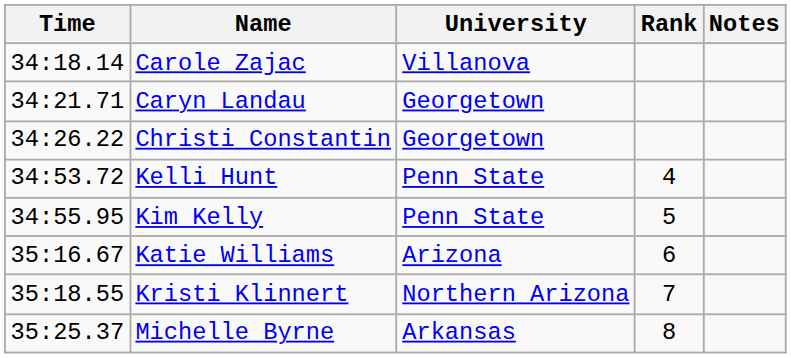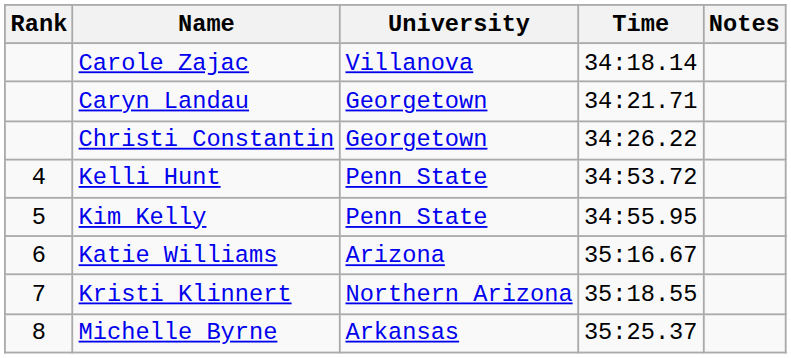 <table class="wikitable sortable" style="text-align:center">
 <tr>
-<th>Time</th>
+<th>Rank</th>
 <th>Name</th>
 <th>University</th>
-<th>Rank</th>
+<th>Time</th>
 <th>Notes</th>
 </tr>
 <tr>
-<td>34:18.14</td>
+<td></td>
 <td align=left><a href='#'>Carole Zajac</a></td>
 <td align="left"><a href='#'>Villanova</a></td>
-<td></td>
+<td>34:18.14</td>
 <td></td>
 </tr>
 <tr>
-<td>34:21.71</td>
+<td></td>
 <td align=left><a href='#'>Caryn Landau</a></td>
 <td align="left"><a href='#'>Georgetown</a></td>
-<td></td>
+<td>34:21.71</td>
 <td></td>
 </tr>
 <tr>
-<td>34:26.22</td>
+<td></td>
 <td align=left><a href='#'>Christi Constantin</a></td>
 <td align="left"><a href='#'>Georgetown</a></td>
-<td></td>
+<td>34:26.22</td>
 <td></td>
 </tr>
 <tr>
-<td>34:53.72</td>
+<td>4</td>
 <td align=left><a href='#'>Kelli Hunt</a></td>
 <td align="left"><a href='#'>Penn State</a></td>
-<td>4</td>
+<td>34:53.72</td>
 <td></td>
 </tr>
 <tr>
-<td>34:55.95</td>
+<td>5</td>
 <td align=left><a href='#'>Kim Kelly</a></td>
 <td align="left"><a href='#'>Penn State</a></td>
-<td>5</td>
+<td>34:55.95</td>
 <td></td>
 </tr>
 <tr>
-<td>35:16.67</td>
+<td>6</td>
 <td align=left><a href='#'>Katie Williams</a></td>
 <td align="left"><a href='#'>Arizona</a></td>
-<td>6</td>
+<td>35:16.67</td>
 <td></td>
 </tr>
 <tr>
-<td>35:18.55</td>
+<td>7</td>
 <td align=left><a href='#'>Kristi Klinnert</a></td>
 <td align="left"><a href='#'>Northern Arizona</a></td>
-<td>7</td>
+<td>35:18.55</td>
 <td></td>
 </tr>
 <tr>
-<td>35:25.37</td>
+<td>8</td>
 <td align=left><a href='#'>Michelle Byrne</a></td>
 <td align="left"><a href='#'>Arkansas</a></td>
-<td>8</td>
+<td>35:25.37</td>
 <td></td>
 </tr>
 </table>
